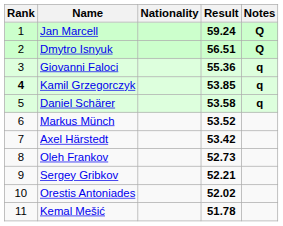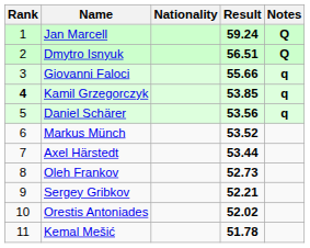 <table class="wikitable sortable" style="text-align:center">
 <tr>
 <th>Rank</th>
 <th>Name</th>
 <th>Nationality</th>
 <th>Result</th>
 <th>Notes</th>
 </tr>
 <tr bgcolor=ccffcc>
 <td>1</td>
 <td align=left><a href='#'>Jan Marcell</a></td>
 <td align=left></td>
 <td><strong>59.24</strong></td>
 <td><strong>Q</strong></td>
 </tr>
 <tr bgcolor=ccffcc>
 <td>2</td>
 <td align=left><a href='#'>Dmytro Isnyuk</a></td>
 <td align=left></td>
 <td><strong>56.51</strong></td>
 <td><strong>Q</strong></td>
 </tr>
 <tr bgcolor=ddffdd>
 <td>3</td>
 <td align=left><a href='#'>Giovanni Faloci</a></td>
 <td align=left></td>
-<td><strong>55.36</strong></td>
+<td><strong>55.66</strong></td>
 <td><strong>q</strong></td>
 </tr>
 <tr bgcolor=ddffdd>
 <td><strong>4</strong></td>
 <td align=left><a href='#'>Kamil Grzegorczyk</a></td>
 <td align=left></td>
 <td><strong>53.85</strong></td>
 <td><strong>q</strong></td>
 </tr>
 <tr bgcolor=ddffdd>
 <td>5</td>
 <td align=left><a href='#'>Daniel Schärer</a></td>
 <td align=left></td>
-<td><strong>53.58</strong></td>
+<td><strong>53.56</strong></td>
 <td><strong>q</strong></td>
 </tr>
 <tr>
 <td>6</td>
 <td align=left><a href='#'>Markus Münch</a></td>
 <td align=left></td>
 <td><strong>53.52</strong></td>
 <td></td>
 </tr>
 <tr>
 <td>7</td>
 <td align=left><a href='#'>Axel Härstedt</a></td>
 <td align=left></td>
-<td><strong>53.42</strong></td>
+<td><strong>53.44</strong></td>
 <td></td>
 </tr>
 <tr>
 <td>8</td>
 <td align=left><a href='#'>Oleh Frankov</a></td>
 <td align=left></td>
 <td><strong>52.73</strong></td>
 <td></td>
 </tr>
 <tr>
 <td>9</td>
 <td align=left><a href='#'>Sergey Gribkov</a></td>
 <td align=left></td>
 <td><strong>52.21</strong></td>
 <td></td>
 </tr>
 <tr>
 <td>10</td>
 <td align=left><a href='#'>Orestis Antoniades</a></td>
 <td align=left></td>
 <td><strong>52.02</strong></td>
 <td></td>
 </tr>
 <tr>
 <td>11</td>
 <td align=left><a href='#'>Kemal Mešić</a></td>
 <td align=left></td>
 <td><strong>51.78</strong></td>
 <td></td>
 </tr>
 </table>
